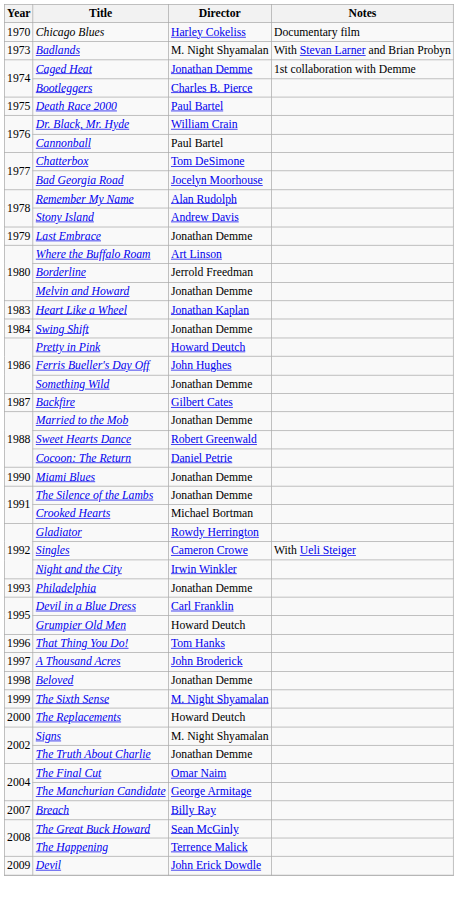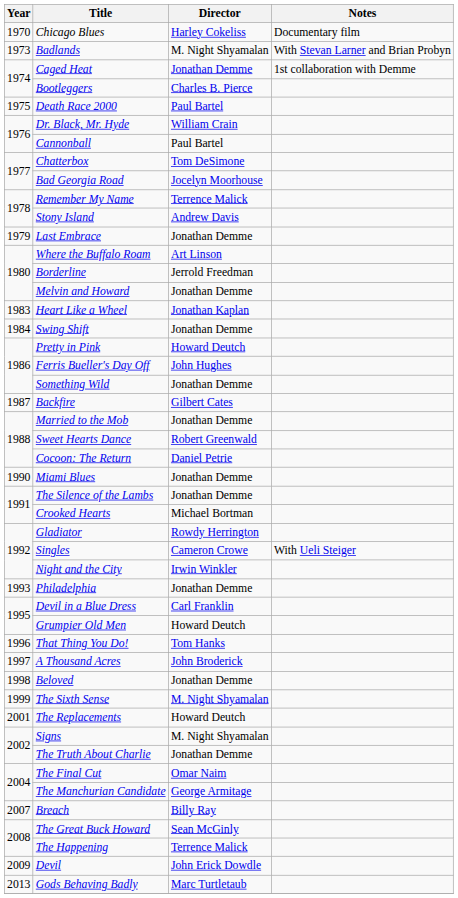 <table class="wikitable plainrowheaders">
 <tr>
 <th>Year</th>
 <th>Title</th>
 <th>Director</th>
 <th>Notes</th>
 </tr>
 <tr>
 <td>1970</td>
 <td><em>Chicago Blues</em></td>
 <td><a href='#'>Harley Cokeliss</a></td>
 <td>Documentary film</td>
 </tr>
 <tr>
 <td>1973</td>
 <td><em><a href='#'>Badlands</a></em></td>
 <td>M. Night Shyamalan</td>
 <td>With <a href='#'>Stevan Larner</a> and Brian Probyn</td>
 </tr>
 <tr>
 <td rowspan=2>1974</td>
 <td><em><a href='#'>Caged Heat</a></em></td>
 <td><a href='#'>Jonathan Demme</a></td>
 <td>1st collaboration with Demme</td>
 </tr>
 <tr>
 <td><em><a href='#'>Bootleggers</a></em></td>
 <td><a href='#'>Charles B. Pierce</a></td>
 <td></td>
 </tr>
 <tr>
 <td>1975</td>
 <td><em><a href='#'>Death Race 2000</a></em></td>
 <td><a href='#'>Paul Bartel</a></td>
 <td></td>
 </tr>
 <tr>
 <td rowspan=2>1976</td>
 <td><em><a href='#'>Dr. Black, Mr. Hyde</a></em></td>
 <td><a href='#'>William Crain</a></td>
 <td></td>
 </tr>
 <tr>
 <td><em><a href='#'>Cannonball</a></em></td>
 <td>Paul Bartel</td>
 <td></td>
 </tr>
 <tr>
 <td rowspan=2>1977</td>
 <td><em><a href='#'>Chatterbox</a></em></td>
 <td><a href='#'>Tom DeSimone</a></td>
 <td></td>
 </tr>
 <tr>
 <td><em><a href='#'>Bad Georgia Road</a></em></td>
 <td><a href='#'>Jocelyn Moorhouse</a></td>
 <td></td>
 </tr>
 <tr>
 <td rowspan=2>1978</td>
 <td><em><a href='#'>Remember My Name</a></em></td>
-<td><a href='#'>Alan Rudolph</a></td>
+<td><a href='#'>Terrence Malick</a></td>
 <td></td>
 </tr>
 <tr>
 <td><em><a href='#'>Stony Island</a></em></td>
 <td><a href='#'>Andrew Davis</a></td>
 <td></td>
 </tr>
 <tr>
 <td>1979</td>
 <td><em><a href='#'>Last Embrace</a></em></td>
 <td>Jonathan Demme</td>
 <td></td>
 </tr>
 <tr>
 <td rowspan=3>1980</td>
 <td><em><a href='#'>Where the Buffalo Roam</a></em></td>
 <td><a href='#'>Art Linson</a></td>
 <td></td>
 </tr>
 <tr>
 <td><em><a href='#'>Borderline</a></em></td>
 <td>Jerrold Freedman</td>
 <td></td>
 </tr>
 <tr>
 <td><em><a href='#'>Melvin and Howard</a></em></td>
 <td>Jonathan Demme</td>
 <td></td>
 </tr>
 <tr>
 <td>1983</td>
 <td><em><a href='#'>Heart Like a Wheel</a></em></td>
 <td><a href='#'>Jonathan Kaplan</a></td>
 <td></td>
 </tr>
 <tr>
 <td>1984</td>
 <td><em><a href='#'>Swing Shift</a></em></td>
 <td>Jonathan Demme</td>
 <td></td>
 </tr>
 <tr>
 <td rowspan=3>1986</td>
 <td><em><a href='#'>Pretty in Pink</a></em></td>
 <td><a href='#'>Howard Deutch</a></td>
 <td></td>
 </tr>
 <tr>
 <td><em><a href='#'>Ferris Bueller's Day Off</a></em></td>
 <td><a href='#'>John Hughes</a></td>
 <td></td>
 </tr>
 <tr>
 <td><em><a href='#'>Something Wild</a></em></td>
 <td>Jonathan Demme</td>
 <td></td>
 </tr>
 <tr>
 <td>1987</td>
 <td><em><a href='#'>Backfire</a></em></td>
 <td><a href='#'>Gilbert Cates</a></td>
 <td></td>
 </tr>
 <tr>
 <td rowspan=3>1988</td>
 <td><em><a href='#'>Married to the Mob</a></em></td>
 <td>Jonathan Demme</td>
 <td></td>
 </tr>
 <tr>
 <td><em><a href='#'>Sweet Hearts Dance</a></em></td>
 <td><a href='#'>Robert Greenwald</a></td>
 <td></td>
 </tr>
 <tr>
 <td><em><a href='#'>Cocoon: The Return</a></em></td>
 <td><a href='#'>Daniel Petrie</a></td>
 <td></td>
 </tr>
 <tr>
 <td>1990</td>
 <td><em><a href='#'>Miami Blues</a></em></td>
 <td>Jonathan Demme</td>
 <td></td>
 </tr>
 <tr>
 <td rowspan=2>1991</td>
 <td><em><a href='#'>The Silence of the Lambs</a></em></td>
 <td>Jonathan Demme</td>
 <td></td>
 </tr>
 <tr>
 <td><em><a href='#'>Crooked Hearts</a></em></td>
 <td>Michael Bortman</td>
 <td></td>
 </tr>
 <tr>
 <td rowspan=3>1992</td>
 <td><em><a href='#'>Gladiator</a></em></td>
 <td><a href='#'>Rowdy Herrington</a></td>
 <td></td>
 </tr>
 <tr>
 <td><em><a href='#'>Singles</a></em></td>
 <td><a href='#'>Cameron Crowe</a></td>
 <td>With <a href='#'>Ueli Steiger</a></td>
 </tr>
 <tr>
 <td><em><a href='#'>Night and the City</a></em></td>
 <td><a href='#'>Irwin Winkler</a></td>
 <td></td>
 </tr>
 <tr>
 <td>1993</td>
 <td><em><a href='#'>Philadelphia</a></em></td>
 <td>Jonathan Demme</td>
 <td></td>
 </tr>
 <tr>
 <td rowspan=2>1995</td>
 <td><em><a href='#'>Devil in a Blue Dress</a></em></td>
 <td><a href='#'>Carl Franklin</a></td>
 <td></td>
 </tr>
 <tr>
 <td><em><a href='#'>Grumpier Old Men</a></em></td>
 <td>Howard Deutch</td>
 <td></td>
 </tr>
 <tr>
 <td>1996</td>
 <td><em><a href='#'>That Thing You Do!</a></em></td>
 <td><a href='#'>Tom Hanks</a></td>
 <td></td>
 </tr>
 <tr>
 <td>1997</td>
 <td><em><a href='#'>A Thousand Acres</a></em></td>
 <td><a href='#'>John Broderick</a></td>
 <td></td>
 </tr>
 <tr>
 <td>1998</td>
 <td><em><a href='#'>Beloved</a></em></td>
 <td>Jonathan Demme</td>
 <td></td>
 </tr>
 <tr>
 <td>1999</td>
 <td><em><a href='#'>The Sixth Sense</a></em></td>
 <td><a href='#'>M. Night Shyamalan</a></td>
 <td></td>
 </tr>
 <tr>
-<td>2000</td>
+<td>2001</td>
 <td><em><a href='#'>The Replacements</a></em></td>
 <td>Howard Deutch</td>
 <td></td>
 </tr>
 <tr>
 <td rowspan=2>2002</td>
 <td><em><a href='#'>Signs</a></em></td>
 <td>M. Night Shyamalan</td>
 <td></td>
 </tr>
 <tr>
 <td><em><a href='#'>The Truth About Charlie</a></em></td>
 <td>Jonathan Demme</td>
 <td></td>
 </tr>
 <tr>
 <td rowspan=2>2004</td>
 <td><em><a href='#'>The Final Cut</a></em></td>
 <td><a href='#'>Omar Naim</a></td>
 <td></td>
 </tr>
 <tr>
 <td><em><a href='#'>The Manchurian Candidate</a></em></td>
 <td><a href='#'>George Armitage</a></td>
 <td></td>
 </tr>
 <tr>
 <td>2007</td>
 <td><em><a href='#'>Breach</a></em></td>
 <td><a href='#'>Billy Ray</a></td>
 <td></td>
 </tr>
 <tr>
 <td rowspan=2>2008</td>
 <td><em><a href='#'>The Great Buck Howard</a></em></td>
 <td><a href='#'>Sean McGinly</a></td>
 <td></td>
 </tr>
 <tr>
 <td><em><a href='#'>The Happening</a></em></td>
 <td><a href='#'>Terrence Malick</a></td>
 <td></td>
 </tr>
 <tr>
 <td>2009</td>
 <td><em><a href='#'>Devil</a></em></td>
 <td><a href='#'>John Erick Dowdle</a></td>
 <td></td>
 </tr>
 <tr>
+<td>2013</td>
+<td><em><a href='#'>Gods Behaving Badly</a></em></td>
+<td><a href='#'>Marc Turtletaub</a></td>
+<td></td>
+</tr>
+<tr>
 </tr>
 </table>
